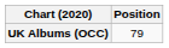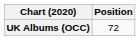 <table class="wikitable plainrowheaders" style="text-align:center">
 <tr>
 <th scope="col">Chart (2020)</th>
 <th scope="col">Position</th>
 </tr>
 <tr>
 <th scope="row">UK Albums (OCC)</th>
-<td>79</td>
+<td>72</td>
 </tr>
 </table>
